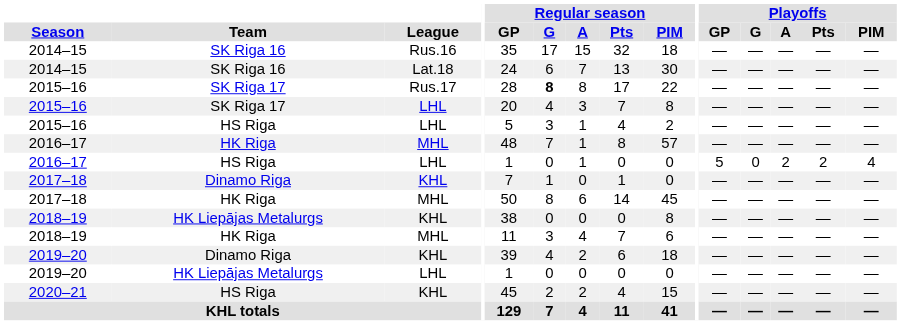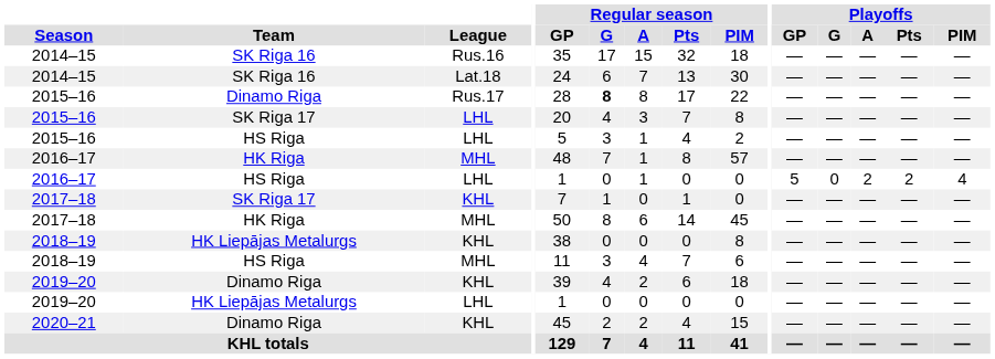 <table border="0" cellpadding="1" cellspacing="0" style="text-align:center; width:60em">
 <tr bgcolor="#e0e0e0">
 <th colspan="3"  bgcolor="#ffffff"></th>
 <th rowspan="99" bgcolor="#ffffff"></th>
 <th colspan="5"><a href='#'>Regular season</a></th>
 <th rowspan="99" bgcolor="#ffffff"></th>
 <th colspan="5"><a href='#'>Playoffs</a></th>
 </tr>
 <tr bgcolor="#e0e0e0">
 <th><a href='#'>Season</a></th>
 <th>Team</th>
 <th>League</th>
 <th>GP</th>
 <th><a href='#'>G</a></th>
 <th><a href='#'>A</a></th>
 <th><a href='#'>Pts</a></th>
 <th><a href='#'>PIM</a></th>
 <th>GP</th>
 <th>G</th>
 <th>A</th>
 <th>Pts</th>
 <th>PIM</th>
 </tr>
 <tr>
 <td>2014–15</td>
 <td><a href='#'>SK Riga 16</a></td>
 <td>Rus.16</td>
 <td>35</td>
 <td>17</td>
 <td>15</td>
 <td>32</td>
 <td>18</td>
 <td>—</td>
 <td>—</td>
 <td>—</td>
 <td>—</td>
 <td>—</td>
 </tr>
 <tr bgcolor="#f0f0f0">
 <td>2014–15</td>
 <td>SK Riga 16</td>
 <td>Lat.18</td>
 <td>24</td>
 <td>6</td>
 <td>7</td>
 <td>13</td>
 <td>30</td>
 <td>—</td>
 <td>—</td>
 <td>—</td>
 <td>—</td>
 <td>—</td>
 </tr>
 <tr>
 <td>2015–16</td>
-<td><a href='#'>SK Riga 17</a></td>
+<td><a href='#'>Dinamo Riga</a></td>
 <td>Rus.17</td>
 <td>28</td>
 <td><strong>8</strong></td>
 <td>8</td>
 <td>17</td>
 <td>22</td>
 <td>—</td>
 <td>—</td>
 <td>—</td>
 <td>—</td>
 <td>—</td>
 </tr>
 <tr bgcolor="#f0f0f0">
 <td><a href='#'>2015–16</a></td>
 <td>SK Riga 17</td>
 <td><a href='#'>LHL</a></td>
 <td>20</td>
 <td>4</td>
 <td>3</td>
 <td>7</td>
 <td>8</td>
 <td>—</td>
 <td>—</td>
 <td>—</td>
 <td>—</td>
 <td>—</td>
 </tr>
 <tr>
 <td>2015–16</td>
 <td>HS Riga</td>
 <td>LHL</td>
 <td>5</td>
 <td>3</td>
 <td>1</td>
 <td>4</td>
 <td>2</td>
 <td>—</td>
 <td>—</td>
 <td>—</td>
 <td>—</td>
 <td>—</td>
 </tr>
 <tr bgcolor="#f0f0f0">
 <td>2016–17</td>
 <td><a href='#'>HK Riga</a></td>
 <td><a href='#'>MHL</a></td>
 <td>48</td>
 <td>7</td>
 <td>1</td>
 <td>8</td>
 <td>57</td>
 <td>—</td>
 <td>—</td>
 <td>—</td>
 <td>—</td>
 <td>—</td>
 </tr>
 <tr>
 <td><a href='#'>2016–17</a></td>
 <td>HS Riga</td>
 <td>LHL</td>
 <td>1</td>
 <td>0</td>
 <td>1</td>
 <td>0</td>
 <td>0</td>
 <td>5</td>
 <td>0</td>
 <td>2</td>
 <td>2</td>
 <td>4</td>
 </tr>
 <tr bgcolor="#f0f0f0">
 <td><a href='#'>2017–18</a></td>
-<td><a href='#'>Dinamo Riga</a></td>
+<td><a href='#'>SK Riga 17</a></td>
 <td><a href='#'>KHL</a></td>
 <td>7</td>
 <td>1</td>
 <td>0</td>
 <td>1</td>
 <td>0</td>
 <td>—</td>
 <td>—</td>
 <td>—</td>
 <td>—</td>
 <td>—</td>
 </tr>
 <tr>
 <td>2017–18</td>
 <td>HK Riga</td>
 <td>MHL</td>
 <td>50</td>
 <td>8</td>
 <td>6</td>
 <td>14</td>
 <td>45</td>
 <td>—</td>
 <td>—</td>
 <td>—</td>
 <td>—</td>
 <td>—</td>
 </tr>
 <tr bgcolor="#f0f0f0">
 <td><a href='#'>2018–19</a></td>
 <td><a href='#'>HK Liepājas Metalurgs</a></td>
 <td>KHL</td>
 <td>38</td>
 <td>0</td>
 <td>0</td>
 <td>0</td>
 <td>8</td>
 <td>—</td>
 <td>—</td>
 <td>—</td>
 <td>—</td>
 <td>—</td>
 </tr>
 <tr>
 <td>2018–19</td>
-<td>HK Riga</td>
+<td>HS Riga</td>
 <td>MHL</td>
 <td>11</td>
 <td>3</td>
 <td>4</td>
 <td>7</td>
 <td>6</td>
 <td>—</td>
 <td>—</td>
 <td>—</td>
 <td>—</td>
 <td>—</td>
 </tr>
 <tr bgcolor="#f0f0f0">
 <td><a href='#'>2019–20</a></td>
 <td>Dinamo Riga</td>
 <td>KHL</td>
 <td>39</td>
 <td>4</td>
 <td>2</td>
 <td>6</td>
 <td>18</td>
 <td>—</td>
 <td>—</td>
 <td>—</td>
 <td>—</td>
 <td>—</td>
 </tr>
 <tr>
 <td>2019–20</td>
 <td><a href='#'>HK Liepājas Metalurgs</a></td>
 <td>LHL</td>
 <td>1</td>
 <td>0</td>
 <td>0</td>
 <td>0</td>
 <td>0</td>
 <td>—</td>
 <td>—</td>
 <td>—</td>
 <td>—</td>
 <td>—</td>
 </tr>
 <tr bgcolor="#f0f0f0">
 <td><a href='#'>2020–21</a></td>
-<td>HS Riga</td>
+<td>Dinamo Riga</td>
 <td>KHL</td>
 <td>45</td>
 <td>2</td>
 <td>2</td>
 <td>4</td>
 <td>15</td>
 <td>—</td>
 <td>—</td>
 <td>—</td>
 <td>—</td>
 <td>—</td>
 </tr>
 <tr bgcolor="#e0e0e0">
 <th colspan="3">KHL totals</th>
 <th>129</th>
 <th>7</th>
 <th>4</th>
 <th>11</th>
 <th>41</th>
 <th>—</th>
 <th>—</th>
 <th>—</th>
 <th>—</th>
 <th>—</th>
 </tr>
 </table>
